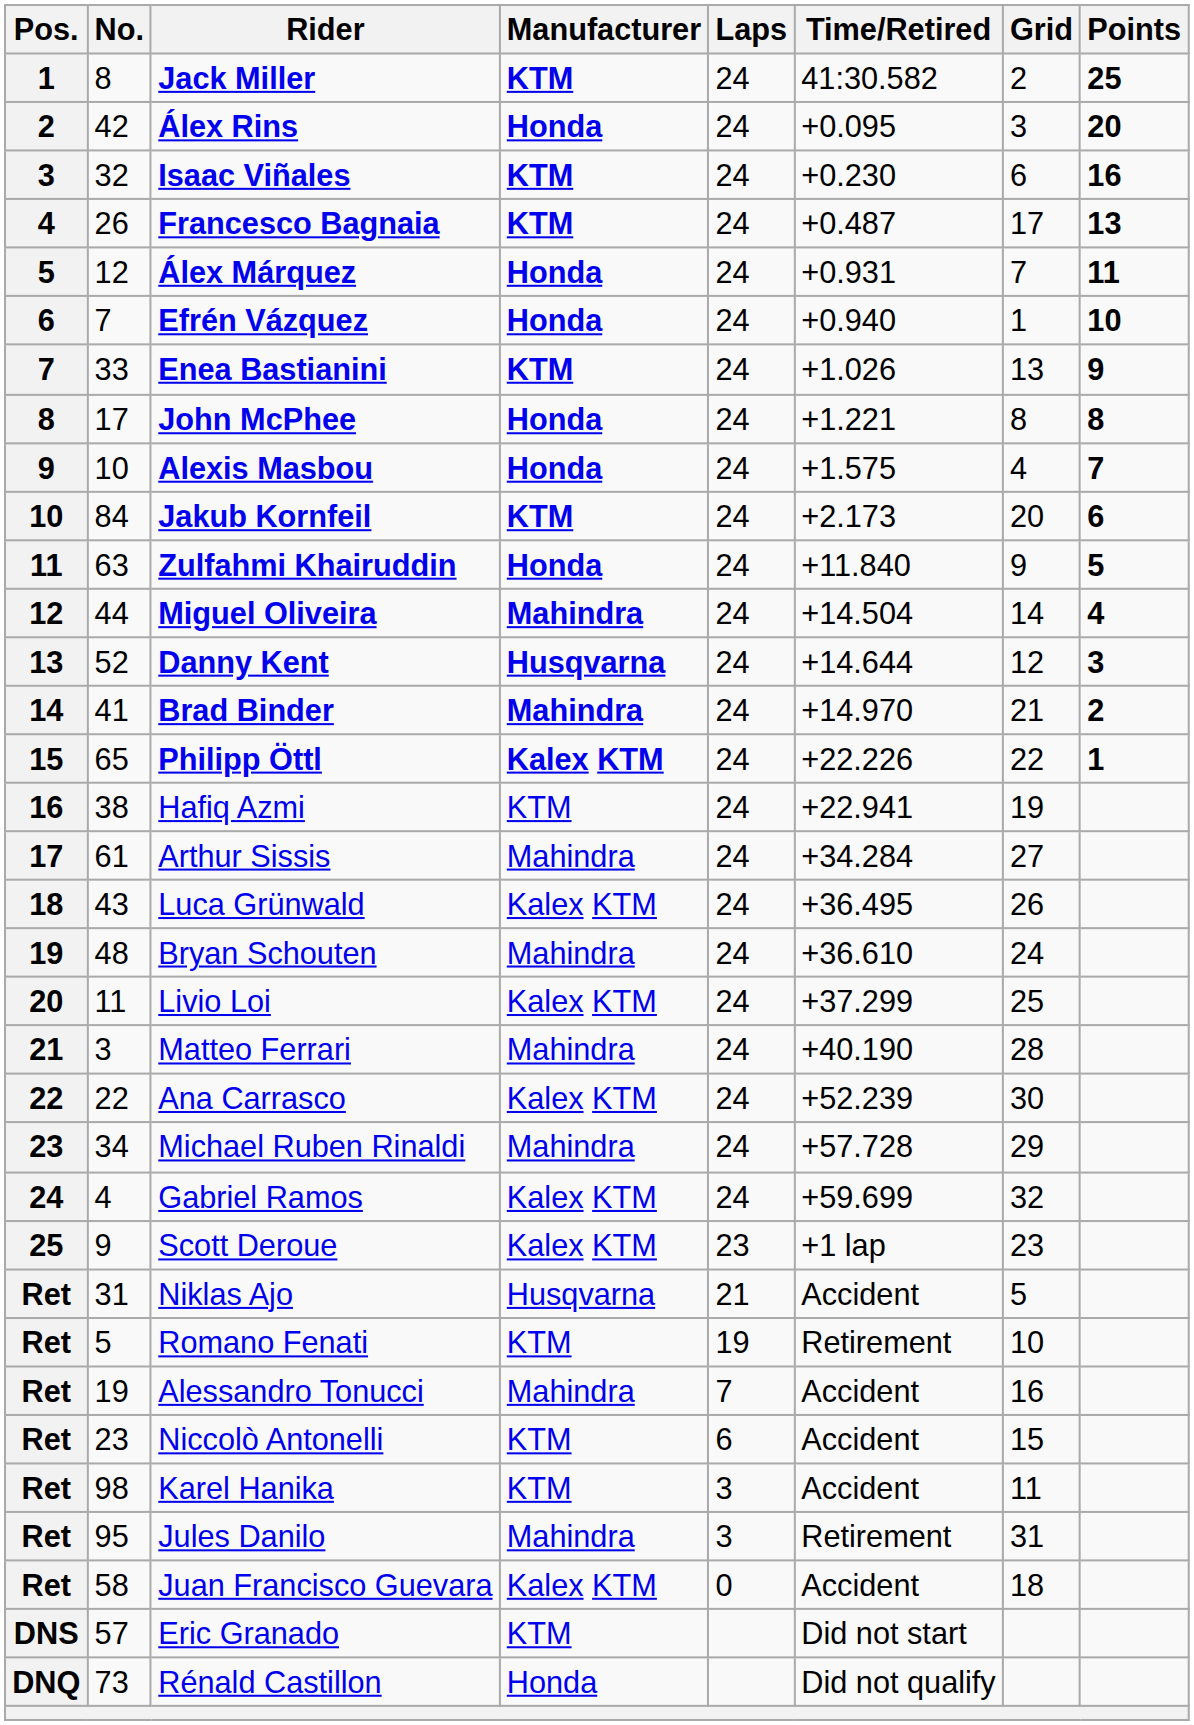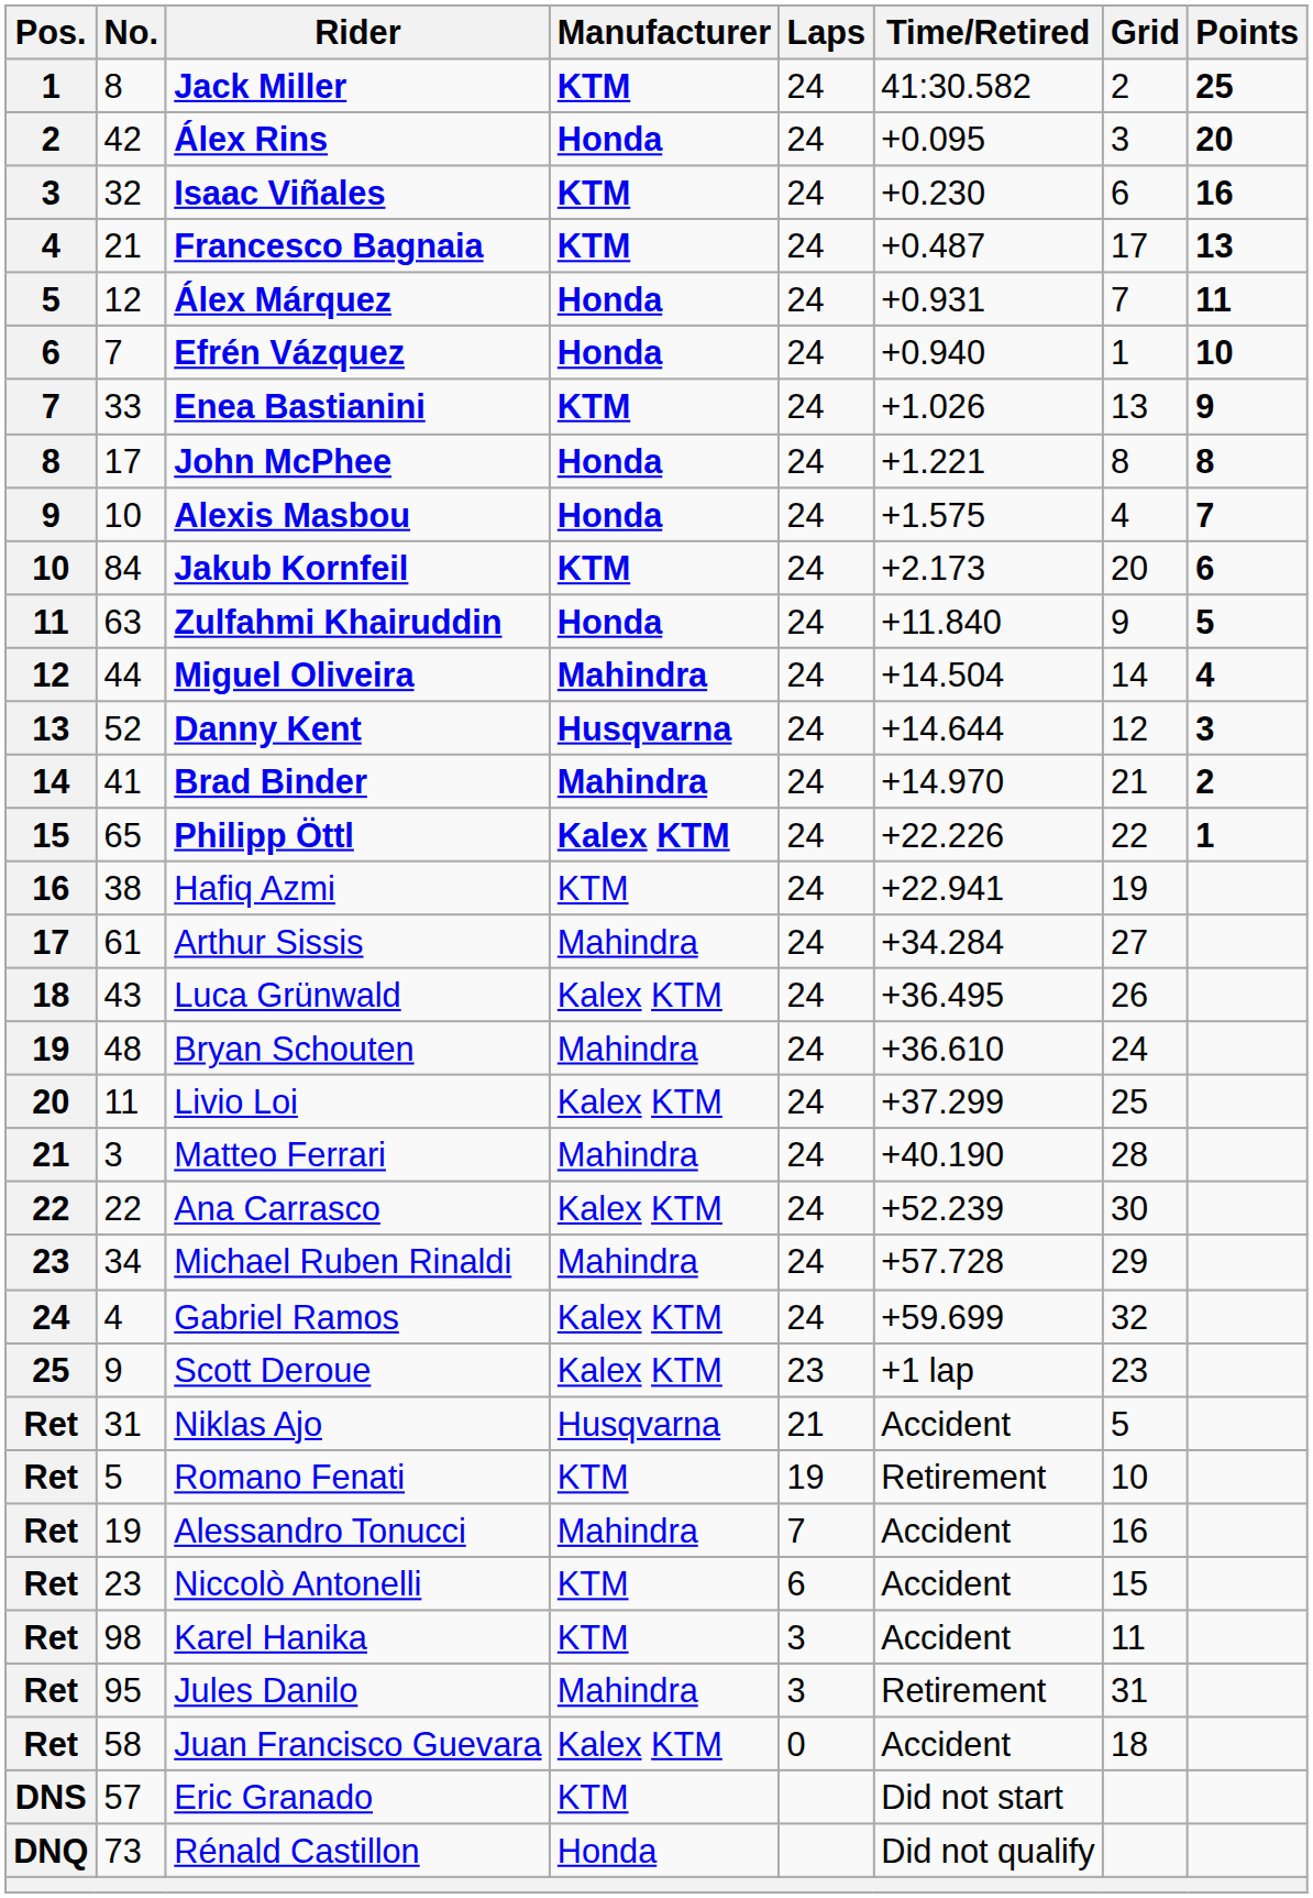 <table class="wikitable" style="font-size: 95%;">
 <tr>
 <th>Pos.</th>
 <th>No.</th>
 <th>Rider</th>
 <th>Manufacturer</th>
 <th>Laps</th>
 <th>Time/Retired</th>
 <th>Grid</th>
 <th>Points</th>
 </tr>
 <tr>
 <th>1</th>
 <td>8</td>
 <td> <strong><a href='#'>Jack Miller</a></strong></td>
 <td><strong><a href='#'>KTM</a></strong></td>
 <td>24</td>
 <td>41:30.582</td>
 <td>2</td>
 <td><strong>25</strong></td>
 </tr>
 <tr>
 <th>2</th>
 <td>42</td>
 <td> <strong><a href='#'>Álex Rins</a></strong></td>
 <td><strong><a href='#'>Honda</a></strong></td>
 <td>24</td>
 <td>+0.095</td>
 <td>3</td>
 <td><strong>20</strong></td>
 </tr>
 <tr>
 <th>3</th>
 <td>32</td>
 <td> <strong><a href='#'>Isaac Viñales</a></strong></td>
 <td><strong><a href='#'>KTM</a></strong></td>
 <td>24</td>
 <td>+0.230</td>
 <td>6</td>
 <td><strong>16</strong></td>
 </tr>
 <tr>
 <th>4</th>
-<td>26</td>
+<td>21</td>
 <td> <strong><a href='#'>Francesco Bagnaia</a></strong></td>
 <td><strong><a href='#'>KTM</a></strong></td>
 <td>24</td>
 <td>+0.487</td>
 <td>17</td>
 <td><strong>13</strong></td>
 </tr>
 <tr>
 <th>5</th>
 <td>12</td>
 <td> <strong><a href='#'>Álex Márquez</a></strong></td>
 <td><strong><a href='#'>Honda</a></strong></td>
 <td>24</td>
 <td>+0.931</td>
 <td>7</td>
 <td><strong>11</strong></td>
 </tr>
 <tr>
 <th>6</th>
 <td>7</td>
 <td> <strong><a href='#'>Efrén Vázquez</a></strong></td>
 <td><strong><a href='#'>Honda</a></strong></td>
 <td>24</td>
 <td>+0.940</td>
 <td>1</td>
 <td><strong>10</strong></td>
 </tr>
 <tr>
 <th>7</th>
 <td>33</td>
 <td> <strong><a href='#'>Enea Bastianini</a></strong></td>
 <td><strong><a href='#'>KTM</a></strong></td>
 <td>24</td>
 <td>+1.026</td>
 <td>13</td>
 <td><strong>9</strong></td>
 </tr>
 <tr>
 <th>8</th>
 <td>17</td>
 <td> <strong><a href='#'>John McPhee</a></strong></td>
 <td><strong><a href='#'>Honda</a></strong></td>
 <td>24</td>
 <td>+1.221</td>
 <td>8</td>
 <td><strong>8</strong></td>
 </tr>
 <tr>
 <th>9</th>
 <td>10</td>
 <td> <strong><a href='#'>Alexis Masbou</a></strong></td>
 <td><strong><a href='#'>Honda</a></strong></td>
 <td>24</td>
 <td>+1.575</td>
 <td>4</td>
 <td><strong>7</strong></td>
 </tr>
 <tr>
 <th>10</th>
 <td>84</td>
 <td> <strong><a href='#'>Jakub Kornfeil</a></strong></td>
 <td><strong><a href='#'>KTM</a></strong></td>
 <td>24</td>
 <td>+2.173</td>
 <td>20</td>
 <td><strong>6</strong></td>
 </tr>
 <tr>
 <th>11</th>
 <td>63</td>
 <td> <strong><a href='#'>Zulfahmi Khairuddin</a></strong></td>
 <td><strong><a href='#'>Honda</a></strong></td>
 <td>24</td>
 <td>+11.840</td>
 <td>9</td>
 <td><strong>5</strong></td>
 </tr>
 <tr>
 <th>12</th>
 <td>44</td>
 <td> <strong><a href='#'>Miguel Oliveira</a></strong></td>
 <td><strong><a href='#'>Mahindra</a></strong></td>
 <td>24</td>
 <td>+14.504</td>
 <td>14</td>
 <td><strong>4</strong></td>
 </tr>
 <tr>
 <th>13</th>
 <td>52</td>
 <td> <strong><a href='#'>Danny Kent</a></strong></td>
 <td><strong><a href='#'>Husqvarna</a></strong></td>
 <td>24</td>
 <td>+14.644</td>
 <td>12</td>
 <td><strong>3</strong></td>
 </tr>
 <tr>
 <th>14</th>
 <td>41</td>
 <td> <strong><a href='#'>Brad Binder</a></strong></td>
 <td><strong><a href='#'>Mahindra</a></strong></td>
 <td>24</td>
 <td>+14.970</td>
 <td>21</td>
 <td><strong>2</strong></td>
 </tr>
 <tr>
 <th>15</th>
 <td>65</td>
 <td> <strong><a href='#'>Philipp Öttl</a></strong></td>
 <td><strong><a href='#'>Kalex</a> <a href='#'>KTM</a></strong></td>
 <td>24</td>
 <td>+22.226</td>
 <td>22</td>
 <td><strong>1</strong></td>
 </tr>
 <tr>
 <th>16</th>
 <td>38</td>
 <td> <a href='#'>Hafiq Azmi</a></td>
 <td><a href='#'>KTM</a></td>
 <td>24</td>
 <td>+22.941</td>
 <td>19</td>
 <td></td>
 </tr>
 <tr>
 <th>17</th>
 <td>61</td>
 <td> <a href='#'>Arthur Sissis</a></td>
 <td><a href='#'>Mahindra</a></td>
 <td>24</td>
 <td>+34.284</td>
 <td>27</td>
 <td></td>
 </tr>
 <tr>
 <th>18</th>
 <td>43</td>
 <td> <a href='#'>Luca Grünwald</a></td>
 <td><a href='#'>Kalex</a> <a href='#'>KTM</a></td>
 <td>24</td>
 <td>+36.495</td>
 <td>26</td>
 <td></td>
 </tr>
 <tr>
 <th>19</th>
 <td>48</td>
 <td> <a href='#'>Bryan Schouten</a></td>
 <td><a href='#'>Mahindra</a></td>
 <td>24</td>
 <td>+36.610</td>
 <td>24</td>
 <td></td>
 </tr>
 <tr>
 <th>20</th>
 <td>11</td>
 <td> <a href='#'>Livio Loi</a></td>
 <td><a href='#'>Kalex</a> <a href='#'>KTM</a></td>
 <td>24</td>
 <td>+37.299</td>
 <td>25</td>
 <td></td>
 </tr>
 <tr>
 <th>21</th>
 <td>3</td>
 <td> <a href='#'>Matteo Ferrari</a></td>
 <td><a href='#'>Mahindra</a></td>
 <td>24</td>
 <td>+40.190</td>
 <td>28</td>
 <td></td>
 </tr>
 <tr>
 <th>22</th>
 <td>22</td>
 <td> <a href='#'>Ana Carrasco</a></td>
 <td><a href='#'>Kalex</a> <a href='#'>KTM</a></td>
 <td>24</td>
 <td>+52.239</td>
 <td>30</td>
 <td></td>
 </tr>
 <tr>
 <th>23</th>
 <td>34</td>
 <td> <a href='#'>Michael Ruben Rinaldi</a></td>
 <td><a href='#'>Mahindra</a></td>
 <td>24</td>
 <td>+57.728</td>
 <td>29</td>
 <td></td>
 </tr>
 <tr>
 <th>24</th>
 <td>4</td>
 <td> <a href='#'>Gabriel Ramos</a></td>
 <td><a href='#'>Kalex</a> <a href='#'>KTM</a></td>
 <td>24</td>
 <td>+59.699</td>
 <td>32</td>
 <td></td>
 </tr>
 <tr>
 <th>25</th>
 <td>9</td>
 <td> <a href='#'>Scott Deroue</a></td>
 <td><a href='#'>Kalex</a> <a href='#'>KTM</a></td>
 <td>23</td>
 <td>+1 lap</td>
 <td>23</td>
 <td></td>
 </tr>
 <tr>
 <th>Ret</th>
 <td>31</td>
 <td> <a href='#'>Niklas Ajo</a></td>
 <td><a href='#'>Husqvarna</a></td>
 <td>21</td>
 <td>Accident</td>
 <td>5</td>
 <td></td>
 </tr>
 <tr>
 <th>Ret</th>
 <td>5</td>
 <td> <a href='#'>Romano Fenati</a></td>
 <td><a href='#'>KTM</a></td>
 <td>19</td>
 <td>Retirement</td>
 <td>10</td>
 <td></td>
 </tr>
 <tr>
 <th>Ret</th>
 <td>19</td>
 <td> <a href='#'>Alessandro Tonucci</a></td>
 <td><a href='#'>Mahindra</a></td>
 <td>7</td>
 <td>Accident</td>
 <td>16</td>
 <td></td>
 </tr>
 <tr>
 <th>Ret</th>
 <td>23</td>
 <td> <a href='#'>Niccolò Antonelli</a></td>
 <td><a href='#'>KTM</a></td>
 <td>6</td>
 <td>Accident</td>
 <td>15</td>
 <td></td>
 </tr>
 <tr>
 <th>Ret</th>
 <td>98</td>
 <td> <a href='#'>Karel Hanika</a></td>
 <td><a href='#'>KTM</a></td>
 <td>3</td>
 <td>Accident</td>
 <td>11</td>
 <td></td>
 </tr>
 <tr>
 <th>Ret</th>
 <td>95</td>
 <td> <a href='#'>Jules Danilo</a></td>
 <td><a href='#'>Mahindra</a></td>
 <td>3</td>
 <td>Retirement</td>
 <td>31</td>
 <td></td>
 </tr>
 <tr>
 <th>Ret</th>
 <td>58</td>
 <td> <a href='#'>Juan Francisco Guevara</a></td>
 <td><a href='#'>Kalex</a> <a href='#'>KTM</a></td>
 <td>0</td>
 <td>Accident</td>
 <td>18</td>
 <td></td>
 </tr>
 <tr>
 <th>DNS</th>
 <td>57</td>
 <td> <a href='#'>Eric Granado</a></td>
 <td><a href='#'>KTM</a></td>
 <td></td>
 <td>Did not start</td>
 <td></td>
 <td></td>
 </tr>
 <tr>
 <th>DNQ</th>
 <td>73</td>
 <td> <a href='#'>Rénald Castillon</a></td>
 <td><a href='#'>Honda</a></td>
 <td></td>
 <td>Did not qualify</td>
 <td></td>
 <td></td>
 </tr>
 <tr>
 <th colspan=8></th>
 </tr>
 </table>
